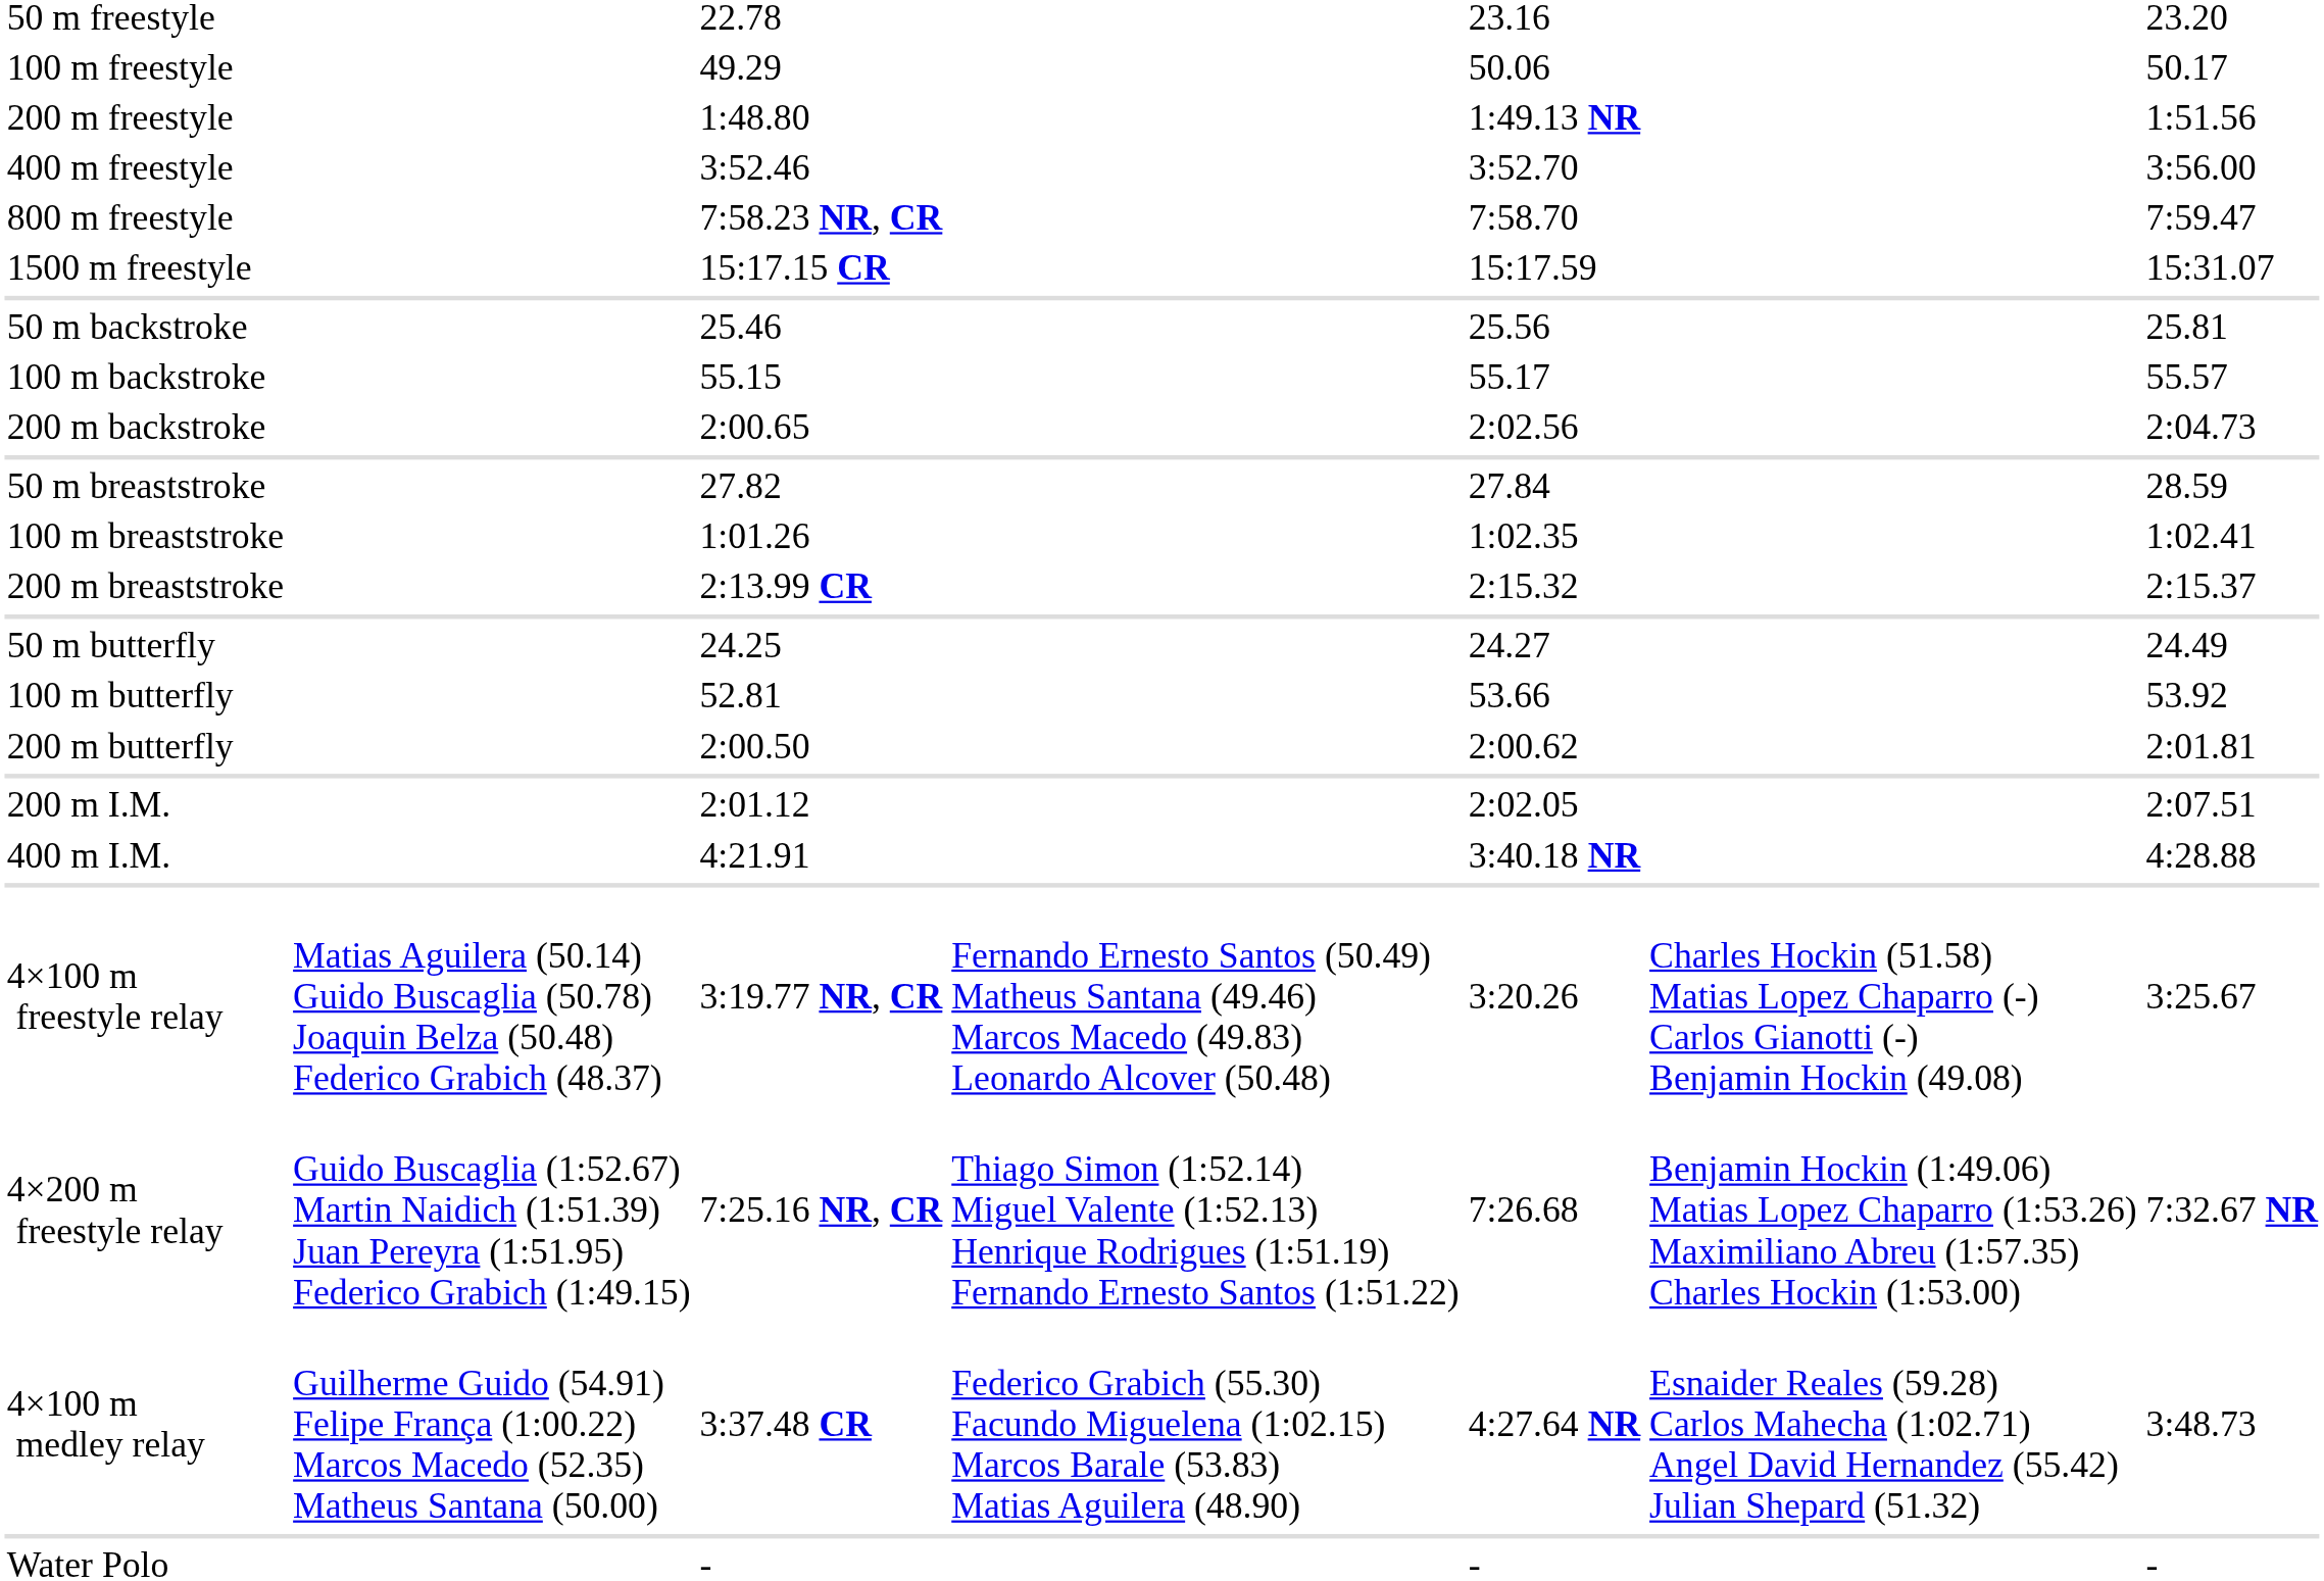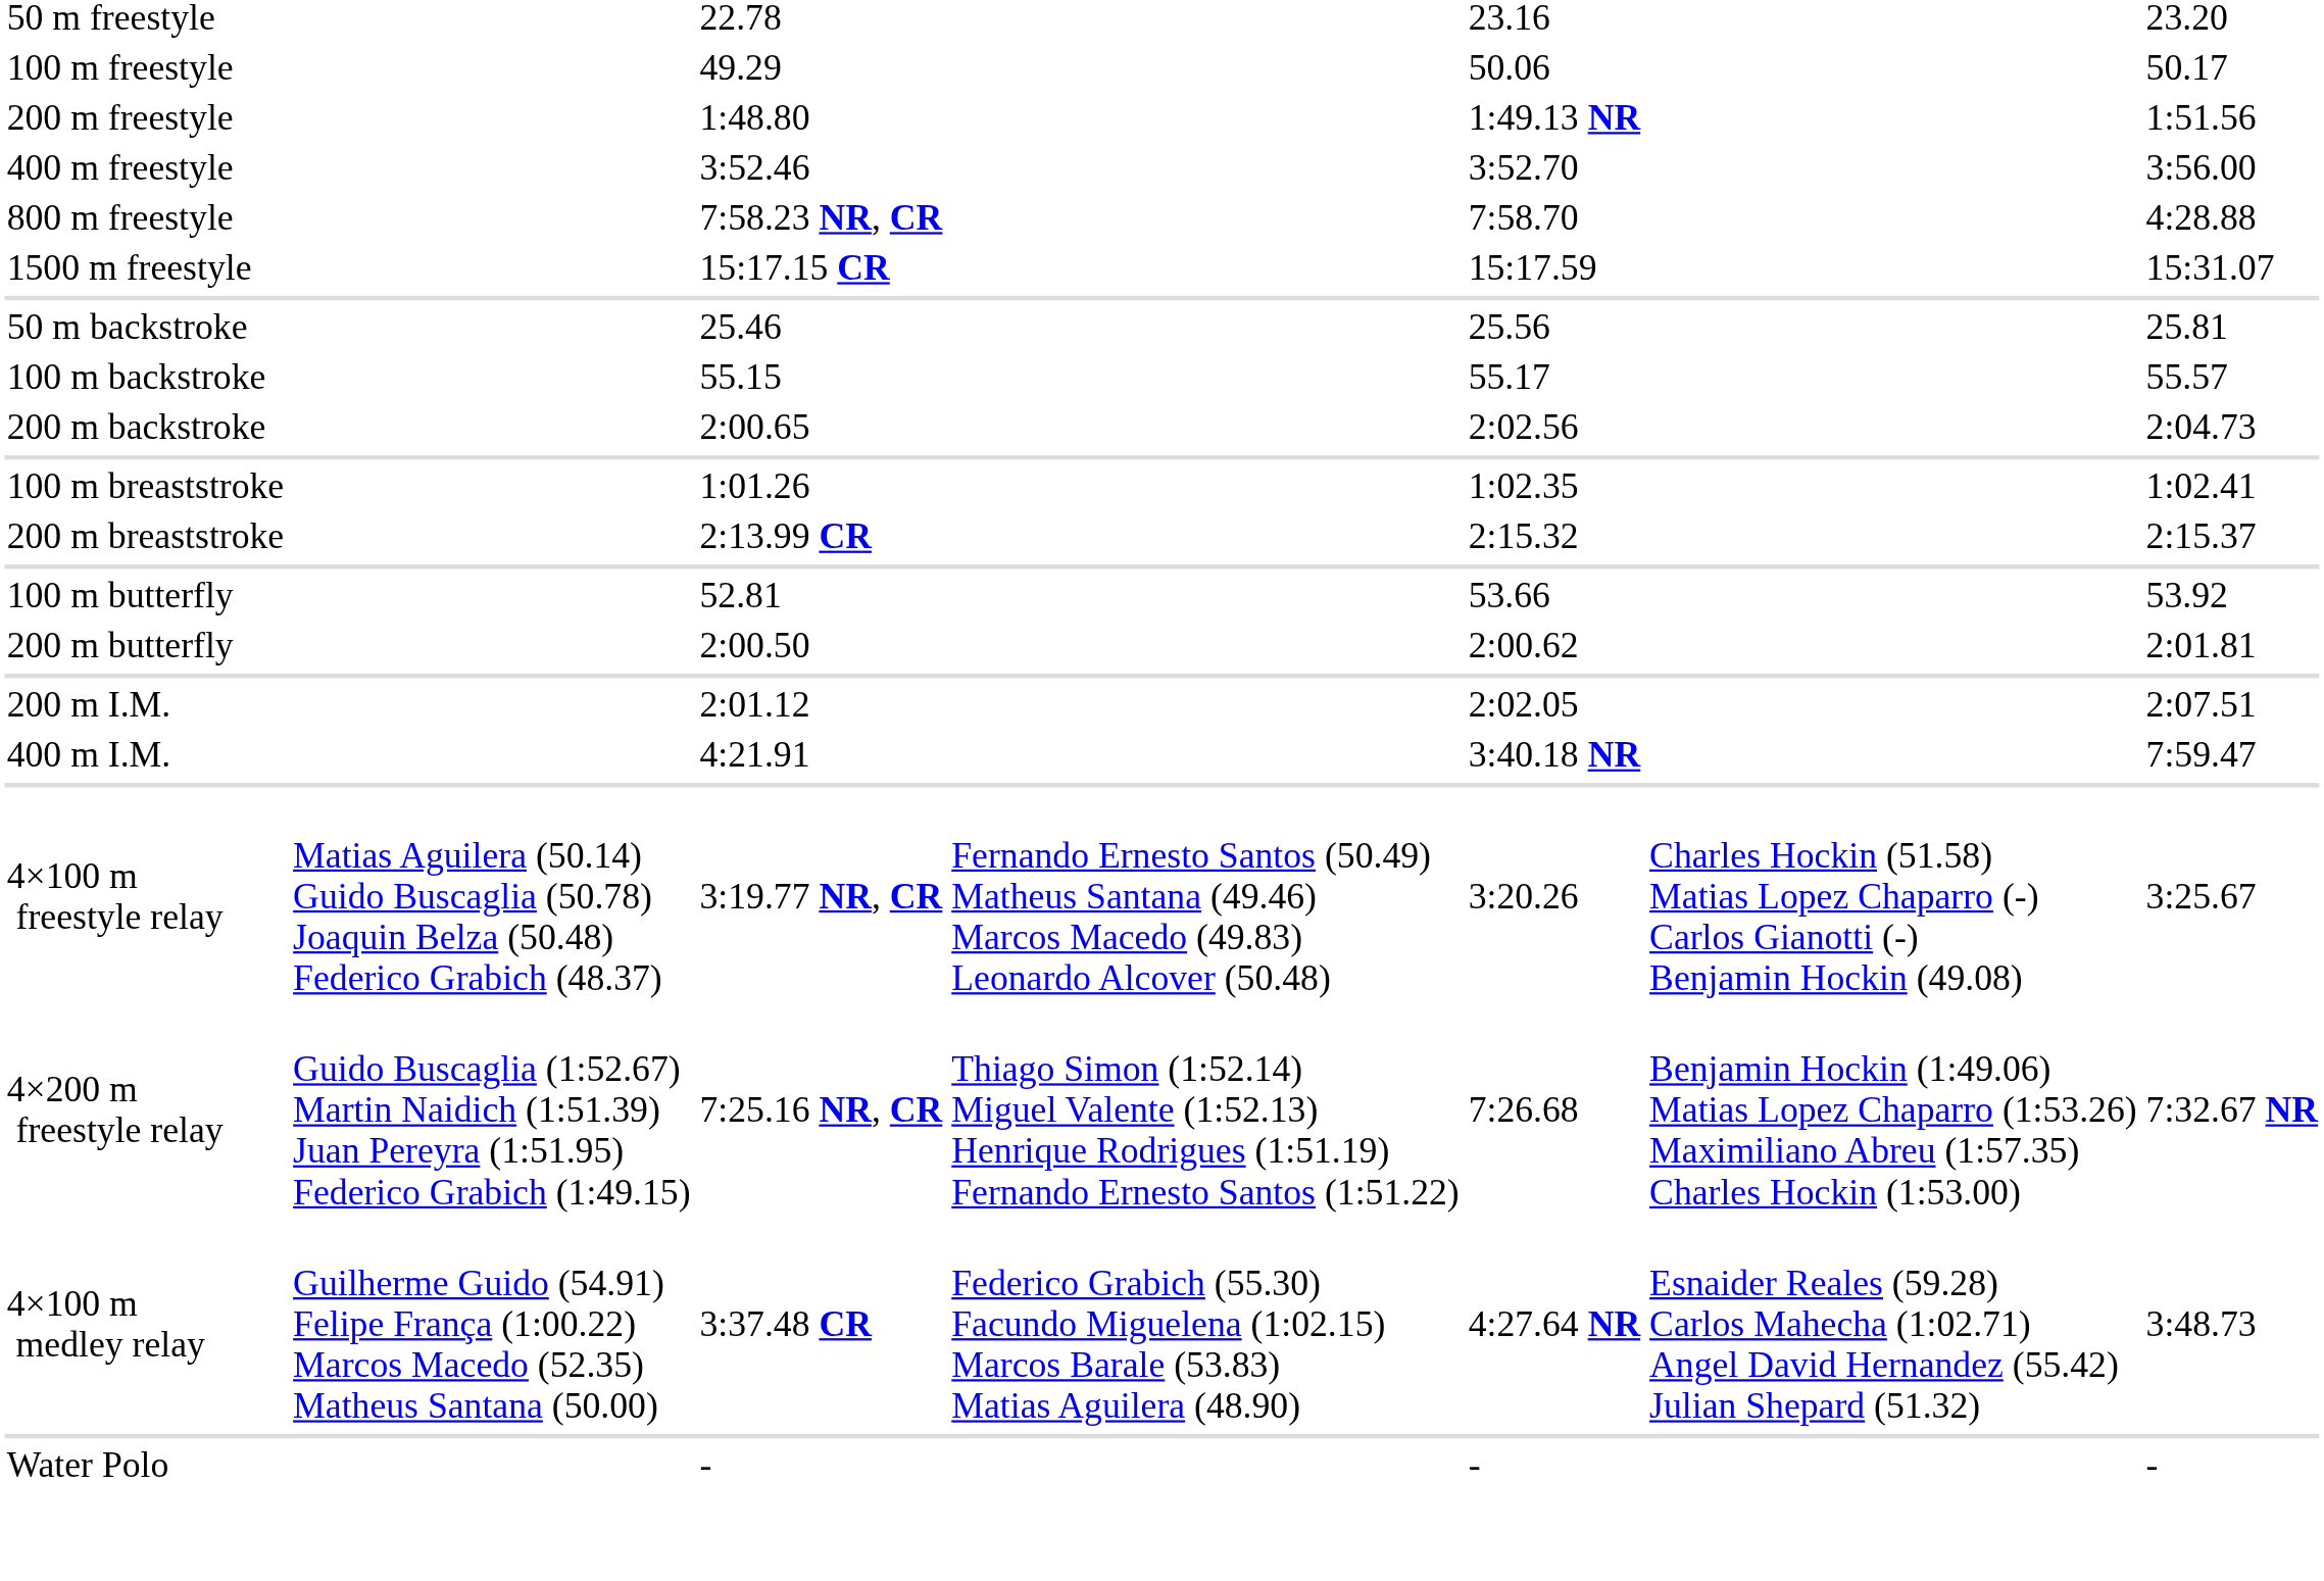 <table>
 <tr>
 <td>50 m freestyle <br></td>
 <td></td>
 <td>22.78</td>
 <td></td>
 <td>23.16</td>
 <td></td>
 <td>23.20</td>
 </tr>
 <tr>
 <td>100 m freestyle <br></td>
 <td></td>
 <td>49.29</td>
 <td></td>
 <td>50.06</td>
 <td></td>
 <td>50.17</td>
 </tr>
 <tr>
 <td>200 m freestyle <br></td>
 <td></td>
 <td>1:48.80</td>
 <td></td>
 <td>1:49.13 <strong><a href='#'>NR</a></strong></td>
 <td></td>
 <td>1:51.56</td>
 </tr>
 <tr>
 <td>400 m freestyle <br></td>
 <td></td>
 <td>3:52.46</td>
 <td></td>
 <td>3:52.70</td>
 <td></td>
 <td>3:56.00</td>
 </tr>
 <tr>
 <td>800 m freestyle <br></td>
 <td></td>
 <td>7:58.23 <strong><a href='#'>NR</a></strong>, <strong><a href='#'>CR</a></strong></td>
 <td></td>
 <td>7:58.70</td>
 <td></td>
-<td>7:59.47</td>
+<td>4:28.88</td>
 </tr>
 <tr>
 <td>1500 m freestyle <br></td>
 <td></td>
 <td>15:17.15 <strong><a href='#'>CR</a></strong></td>
 <td></td>
 <td>15:17.59</td>
 <td></td>
 <td>15:31.07</td>
 </tr>
 <tr bgcolor=#DDDDDD>
 <td colspan=7></td>
 </tr>
 <tr>
 <td>50 m backstroke <br></td>
 <td></td>
 <td>25.46</td>
 <td></td>
 <td>25.56</td>
 <td></td>
 <td>25.81</td>
 </tr>
 <tr>
 <td>100 m backstroke <br></td>
 <td></td>
 <td>55.15</td>
 <td></td>
 <td>55.17</td>
 <td></td>
 <td>55.57</td>
 </tr>
 <tr>
 <td>200 m backstroke <br></td>
 <td></td>
 <td>2:00.65</td>
 <td></td>
 <td>2:02.56</td>
 <td></td>
 <td>2:04.73</td>
 </tr>
 <tr bgcolor=#DDDDDD>
 <td colspan=7></td>
 </tr>
 <tr>
-<td>50 m breaststroke <br></td>
-<td></td>
-<td>27.82</td>
-<td></td>
-<td>27.84</td>
-<td></td>
-<td>28.59</td>
-</tr>
-<tr>
 <td>100 m breaststroke <br></td>
 <td></td>
 <td>1:01.26</td>
 <td></td>
 <td>1:02.35</td>
 <td></td>
 <td>1:02.41</td>
 </tr>
 <tr>
 <td>200 m breaststroke <br></td>
 <td></td>
 <td>2:13.99 <strong><a href='#'>CR</a></strong></td>
 <td></td>
 <td>2:15.32</td>
 <td></td>
 <td>2:15.37</td>
 </tr>
 <tr bgcolor=#DDDDDD>
 <td colspan=7></td>
-</tr>
-<tr>
-<td>50 m butterfly <br></td>
-<td></td>
-<td>24.25</td>
-<td></td>
-<td>24.27</td>
-<td> <br> </td>
-<td>24.49</td>
 </tr>
 <tr>
 <td>100 m butterfly <br></td>
 <td></td>
 <td>52.81</td>
 <td></td>
 <td>53.66</td>
 <td></td>
 <td>53.92</td>
 </tr>
 <tr>
 <td>200 m butterfly <br></td>
 <td></td>
 <td>2:00.50</td>
 <td></td>
 <td>2:00.62</td>
 <td></td>
 <td>2:01.81</td>
 </tr>
 <tr bgcolor=#DDDDDD>
 <td colspan=7></td>
 </tr>
 <tr>
 <td>200 m I.M. <br></td>
 <td></td>
 <td>2:01.12</td>
 <td></td>
 <td>2:02.05</td>
 <td></td>
 <td>2:07.51</td>
 </tr>
 <tr>
 <td>400 m I.M. <br></td>
 <td></td>
 <td>4:21.91</td>
 <td></td>
 <td>3:40.18 <strong><a href='#'>NR</a></strong><br></td>
 <td></td>
-<td>4:28.88</td>
+<td>7:59.47</td>
 </tr>
 <tr bgcolor=#DDDDDD>
 <td colspan=7></td>
 </tr>
 <tr>
 <td>4×100 m <br> freestyle relay <br></td>
 <td><strong></strong><br><a href='#'>Matias Aguilera</a> (50.14) <br><a href='#'>Guido Buscaglia</a> (50.78)<br><a href='#'>Joaquin Belza</a> (50.48)<br><a href='#'>Federico Grabich</a> (48.37)</td>
 <td>3:19.77 <strong><a href='#'>NR</a></strong>, <strong><a href='#'>CR</a></strong><br></td>
 <td><strong></strong><br><a href='#'>Fernando Ernesto Santos</a> (50.49) <br><a href='#'>Matheus Santana</a> (49.46)<br><a href='#'>Marcos Macedo</a> (49.83)<br><a href='#'>Leonardo Alcover</a> (50.48)</td>
 <td>3:20.26 <br></td>
 <td><strong></strong><br><a href='#'>Charles Hockin</a> (51.58) <br><a href='#'>Matias Lopez Chaparro</a> (-)<br><a href='#'>Carlos Gianotti</a> (-)<br><a href='#'>Benjamin Hockin</a> (49.08)</td>
 <td>3:25.67 <br></td>
 </tr>
 <tr>
 <td>4×200 m <br> freestyle relay <br></td>
 <td><strong></strong><br><a href='#'>Guido Buscaglia</a> (1:52.67) <br><a href='#'>Martin Naidich</a> (1:51.39)<br><a href='#'>Juan Pereyra</a> (1:51.95)<br><a href='#'>Federico Grabich</a> (1:49.15)</td>
 <td>7:25.16 <strong><a href='#'>NR</a></strong>, <strong><a href='#'>CR</a></strong><br></td>
 <td><strong></strong><br><a href='#'>Thiago Simon</a> (1:52.14) <br><a href='#'>Miguel Valente</a> (1:52.13)<br><a href='#'>Henrique Rodrigues</a> (1:51.19)<br><a href='#'>Fernando Ernesto Santos</a> (1:51.22)</td>
 <td>7:26.68 <br></td>
 <td><strong></strong><br><a href='#'>Benjamin Hockin</a> (1:49.06) <br><a href='#'>Matias Lopez Chaparro</a> (1:53.26)<br><a href='#'>Maximiliano Abreu</a> (1:57.35)<br><a href='#'>Charles Hockin</a> (1:53.00)</td>
 <td>7:32.67 <strong><a href='#'>NR</a></strong><br></td>
 </tr>
 <tr>
 <td>4×100 m <br> medley relay <br></td>
 <td><strong></strong><br><a href='#'>Guilherme Guido</a> (54.91) <br><a href='#'>Felipe França</a> (1:00.22)<br><a href='#'>Marcos Macedo</a> (52.35)<br><a href='#'>Matheus Santana</a> (50.00)</td>
 <td>3:37.48 <strong><a href='#'>CR</a></strong> <br></td>
 <td><strong></strong><br><a href='#'>Federico Grabich</a> (55.30) <br><a href='#'>Facundo Miguelena</a> (1:02.15)<br><a href='#'>Marcos Barale</a> (53.83)<br><a href='#'>Matias Aguilera</a> (48.90)</td>
 <td>4:27.64 <strong><a href='#'>NR</a></strong></td>
 <td><strong></strong><br><a href='#'>Esnaider Reales</a> (59.28) <br><a href='#'>Carlos Mahecha</a> (1:02.71)<br><a href='#'>Angel David Hernandez</a> (55.42)<br><a href='#'>Julian Shepard</a> (51.32)</td>
 <td>3:48.73 <br></td>
 </tr>
 <tr bgcolor=#DDDDDD>
 <td colspan=7></td>
 </tr>
 <tr>
 <td>Water Polo<br></td>
 <td></td>
 <td>-</td>
 <td></td>
 <td>-</td>
 <td></td>
 <td>-</td>
 </tr>
 </table>
